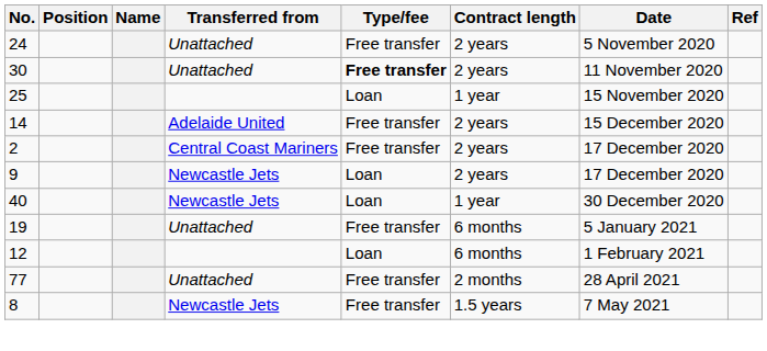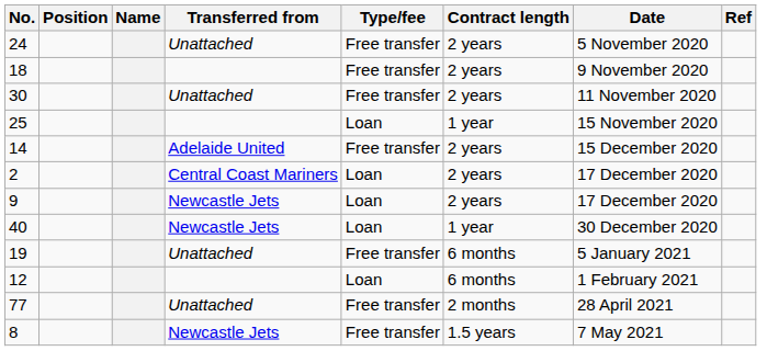 <table class="wikitable plainrowheaders sortable" style="text-align:center; text-align:left">
 <tr>
 <th scope="col">No.</th>
 <th scope="col">Position</th>
 <th scope="col">Name</th>
 <th scope="col">Transferred from</th>
 <th scope="col">Type/fee</th>
 <th scope="col">Contract length</th>
 <th scope="col">Date</th>
 <th scope="col" class="unsortable">Ref</th>
 </tr>
 <tr>
 <td>24</td>
 <td></td>
 <th scope="row"></th>
 <td><em>Unattached</em></td>
 <td>Free transfer</td>
 <td>2 years</td>
 <td>5 November 2020</td>
 <td></td>
 </tr>
 <tr>
+<td>18</td>
+<td></td>
+<th scope="row"></th>
+<td></td>
+<td>Free transfer</td>
+<td>2 years</td>
+<td>9 November 2020</td>
+<td></td>
+</tr>
+<tr>
 <td>30</td>
 <td></td>
 <th scope="row"></th>
 <td><em>Unattached</em></td>
-<td><strong>Free transfer</strong></td>
+<td>Free transfer</td>
 <td>2 years</td>
 <td>11 November 2020</td>
 <td></td>
 </tr>
 <tr>
 <td>25</td>
 <td></td>
 <th scope="row"></th>
 <td></td>
 <td>Loan</td>
 <td>1 year</td>
 <td>15 November 2020</td>
 <td></td>
 </tr>
 <tr>
 <td>14</td>
 <td></td>
 <th scope="row"></th>
 <td><a href='#'>Adelaide United</a></td>
 <td>Free transfer</td>
 <td>2 years</td>
 <td>15 December 2020</td>
 <td></td>
 </tr>
 <tr>
 <td>2</td>
 <td></td>
 <th scope="row"></th>
 <td><a href='#'>Central Coast Mariners</a></td>
-<td>Free transfer</td>
+<td>Loan</td>
 <td>2 years</td>
 <td>17 December 2020</td>
 <td></td>
 </tr>
 <tr>
 <td>9</td>
 <td></td>
 <th scope="row"></th>
 <td><a href='#'>Newcastle Jets</a></td>
 <td>Loan</td>
 <td>2 years</td>
 <td>17 December 2020</td>
 <td></td>
 </tr>
 <tr>
 <td>40</td>
 <td></td>
 <th scope="row"></th>
 <td><a href='#'>Newcastle Jets</a></td>
 <td>Loan</td>
 <td>1 year</td>
 <td>30 December 2020</td>
 <td></td>
 </tr>
 <tr>
 <td>19</td>
 <td></td>
 <th scope="row"></th>
 <td><em>Unattached</em></td>
 <td>Free transfer</td>
 <td>6 months</td>
 <td>5 January 2021</td>
 <td></td>
 </tr>
 <tr>
 <td>12</td>
 <td></td>
 <th scope="row"></th>
 <td></td>
 <td>Loan</td>
 <td>6 months</td>
 <td>1 February 2021</td>
 <td></td>
 </tr>
 <tr>
 <td>77</td>
 <td></td>
 <th scope="row"></th>
 <td><em>Unattached</em></td>
 <td>Free transfer</td>
 <td>2 months</td>
 <td>28 April 2021</td>
 <td></td>
 </tr>
 <tr>
 <td>8</td>
 <td></td>
 <th scope="row"></th>
 <td><a href='#'>Newcastle Jets</a></td>
 <td>Free transfer</td>
 <td>1.5 years</td>
 <td>7 May 2021</td>
 <td></td>
 </tr>
 </table>
